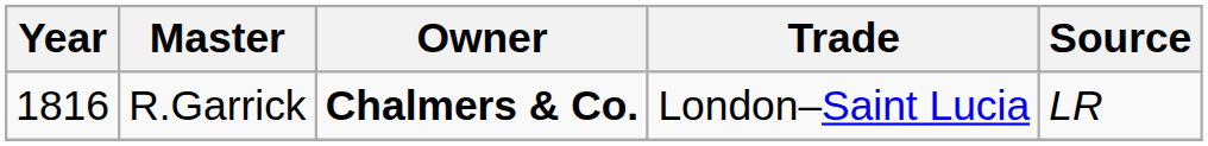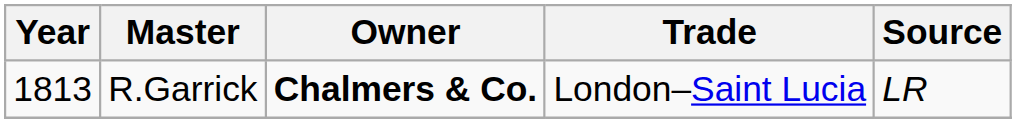 <table class=" wikitable">
 <tr>
 <th>Year</th>
 <th>Master</th>
 <th>Owner</th>
 <th>Trade</th>
 <th>Source</th>
 </tr>
 <tr>
-<td>1816</td>
+<td>1813</td>
 <td>R.Garrick</td>
 <td><strong>Chalmers & Co.</strong></td>
 <td>London–<a href='#'>Saint Lucia</a></td>
 <td><em>LR</em></td>
 </tr>
 <tr>
 </tr>
 </table>
